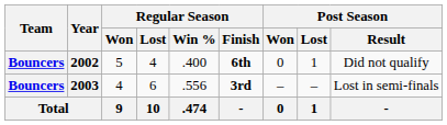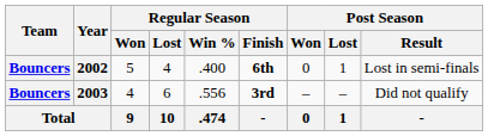 <table class="wikitable" style="font-size: 95%; text-align:center;">
 <tr>
 <th rowspan="2">Team</th>
 <th rowspan="2">Year</th>
 <th colspan="4">Regular Season</th>
 <th colspan="4">Post Season</th>
 </tr>
 <tr>
 <th>Won</th>
 <th>Lost</th>
 <th>Win %</th>
 <th>Finish</th>
 <th>Won</th>
 <th>Lost</th>
 <th>Result</th>
 </tr>
 <tr>
 <th><a href='#'>Bouncers</a></th>
 <th>2002</th>
 <td>5</td>
 <td>4</td>
 <td>.400</td>
 <td><strong>6th</strong></td>
 <td>0</td>
 <td>1</td>
-<td>Did not qualify</td>
+<td>Lost in semi-finals</td>
 </tr>
 <tr>
 <th><a href='#'>Bouncers</a></th>
 <th>2003</th>
 <td>4</td>
 <td>6</td>
 <td>.556</td>
 <td><strong>3rd</strong></td>
 <td>–</td>
 <td>–</td>
-<td>Lost in semi-finals</td>
+<td>Did not qualify</td>
 </tr>
 <tr>
 <th colspan="2"><strong>Total</strong></th>
 <th><strong>9</strong></th>
 <th><strong>10</strong></th>
 <th><strong>.474</strong></th>
 <th><strong>-</strong></th>
 <th><strong>0</strong></th>
 <th><strong>1</strong></th>
 <th><strong>-</strong></th>
 </tr>
 </table>
